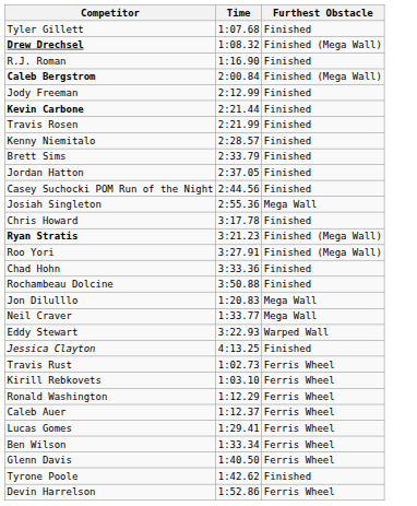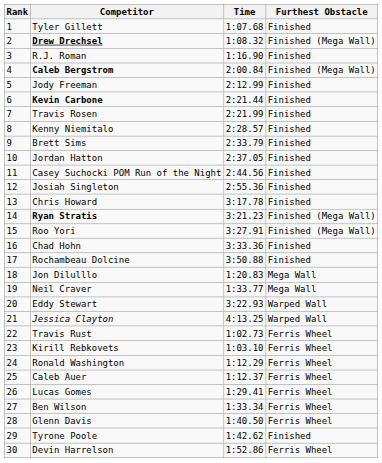 <table class="wikitable sortable mw-collapsible">
 <tr>
+<th>Rank</th>
 <th>Competitor</th>
 <th>Time</th>
 <th>Furthest Obstacle</th>
 </tr>
 <tr>
+<td>1</td>
 <td>Tyler Gillett</td>
 <td>1:07.68</td>
 <td>Finished</td>
 </tr>
 <tr>
+<td>2</td>
 <td><strong><u>Drew Drechsel</u></strong></td>
 <td>1:08.32</td>
 <td>Finished (Mega Wall)</td>
 </tr>
 <tr>
+<td>3</td>
 <td>R.J. Roman</td>
 <td>1:16.90</td>
 <td>Finished</td>
 </tr>
 <tr>
+<td>4</td>
 <td><strong>Caleb Bergstrom</strong></td>
 <td>2:00.84</td>
 <td>Finished (Mega Wall)</td>
 </tr>
 <tr>
+<td>5</td>
 <td>Jody Freeman</td>
 <td>2:12.99</td>
 <td>Finished</td>
 </tr>
 <tr>
+<td>6</td>
 <td><strong>Kevin Carbone</strong></td>
 <td>2:21.44</td>
 <td>Finished</td>
 </tr>
 <tr>
+<td>7</td>
 <td>Travis Rosen</td>
 <td>2:21.99</td>
 <td>Finished</td>
 </tr>
 <tr>
+<td>8</td>
 <td>Kenny Niemitalo</td>
 <td>2:28.57</td>
 <td>Finished</td>
 </tr>
 <tr>
+<td>9</td>
 <td>Brett Sims</td>
 <td>2:33.79</td>
 <td>Finished</td>
 </tr>
 <tr>
+<td>10</td>
 <td>Jordan Hatton</td>
 <td>2:37.05</td>
 <td>Finished</td>
 </tr>
 <tr>
+<td>11</td>
 <td>Casey Suchocki POM Run of the Night</td>
 <td>2:44.56</td>
 <td>Finished</td>
 </tr>
 <tr>
+<td>12</td>
 <td>Josiah Singleton</td>
 <td>2:55.36</td>
-<td>Mega Wall</td>
+<td>Finished</td>
 </tr>
 <tr>
+<td>13</td>
 <td>Chris Howard</td>
 <td>3:17.78</td>
 <td>Finished</td>
 </tr>
 <tr>
+<td>14</td>
 <td><strong>Ryan Stratis</strong></td>
 <td>3:21.23</td>
 <td>Finished (Mega Wall)</td>
 </tr>
 <tr>
+<td>15</td>
 <td>Roo Yori</td>
 <td>3:27.91</td>
 <td>Finished (Mega Wall)</td>
 </tr>
 <tr>
+<td>16</td>
 <td>Chad Hohn</td>
 <td>3:33.36</td>
 <td>Finished</td>
 </tr>
 <tr>
+<td>17</td>
 <td>Rochambeau Dolcine</td>
 <td>3:50.88</td>
 <td>Finished</td>
 </tr>
 <tr>
+<td>18</td>
 <td>Jon Dilulllo</td>
 <td>1:20.83</td>
 <td>Mega Wall</td>
 </tr>
 <tr>
+<td>19</td>
 <td>Neil Craver</td>
 <td>1:33.77</td>
 <td>Mega Wall</td>
 </tr>
 <tr>
+<td>20</td>
 <td>Eddy Stewart</td>
 <td>3:22.93</td>
 <td>Warped Wall</td>
 </tr>
 <tr>
+<td>21</td>
 <td><em>Jessica Clayton</em></td>
 <td>4:13.25</td>
-<td>Finished</td>
+<td>Warped Wall</td>
 </tr>
 <tr>
+<td>22</td>
 <td>Travis Rust</td>
 <td>1:02.73</td>
 <td>Ferris Wheel</td>
 </tr>
 <tr>
+<td>23</td>
 <td>Kirill Rebkovets</td>
 <td>1:03.10</td>
 <td>Ferris Wheel</td>
 </tr>
 <tr>
+<td>24</td>
 <td>Ronald Washington</td>
 <td>1:12.29</td>
 <td>Ferris Wheel</td>
 </tr>
 <tr>
+<td>25</td>
 <td>Caleb Auer</td>
 <td>1:12.37</td>
 <td>Ferris Wheel</td>
 </tr>
 <tr>
+<td>26</td>
 <td>Lucas Gomes</td>
 <td>1:29.41</td>
 <td>Ferris Wheel</td>
 </tr>
 <tr>
+<td>27</td>
 <td>Ben Wilson</td>
 <td>1:33.34</td>
 <td>Ferris Wheel</td>
 </tr>
 <tr>
+<td>28</td>
 <td>Glenn Davis</td>
 <td>1:40.50</td>
 <td>Ferris Wheel</td>
 </tr>
 <tr>
+<td>29</td>
 <td>Tyrone Poole</td>
 <td>1:42.62</td>
 <td>Finished</td>
 </tr>
 <tr>
+<td>30</td>
 <td>Devin Harrelson</td>
 <td>1:52.86</td>
 <td>Ferris Wheel</td>
 </tr>
 </table>
